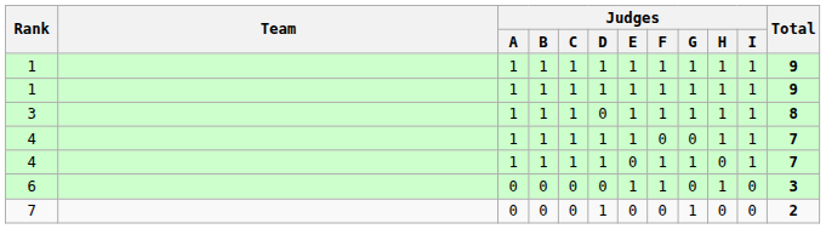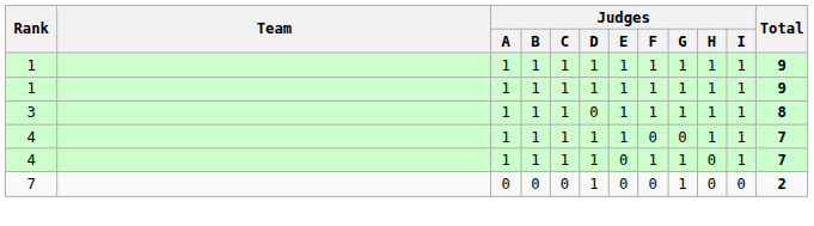 <table class=wikitable style="text-align:center">
 <tr>
 <th rowspan="2" width=40>Rank</th>
 <th rowspan="2" width=380>Team</th>
 <th colspan="9">Judges</th>
 <th rowspan="2" width=40>Total</th>
 </tr>
 <tr>
 <th width=20>A</th>
 <th width=20>B</th>
 <th width=20>C</th>
 <th width=20>D</th>
 <th width=20>E</th>
 <th width=20>F</th>
 <th width=20>G</th>
 <th width=20>H</th>
 <th width=20>I</th>
 </tr>
 <tr bgcolor="ccffcc">
 <td>1</td>
 <td align=left></td>
 <td>1</td>
 <td>1</td>
 <td>1</td>
 <td>1</td>
 <td>1</td>
 <td>1</td>
 <td>1</td>
 <td>1</td>
 <td>1</td>
 <td><strong>9</strong></td>
 </tr>
 <tr bgcolor="ccffcc">
 <td>1</td>
 <td align=left></td>
 <td>1</td>
 <td>1</td>
 <td>1</td>
 <td>1</td>
 <td>1</td>
 <td>1</td>
 <td>1</td>
 <td>1</td>
 <td>1</td>
 <td><strong>9</strong></td>
 </tr>
 <tr bgcolor="ccffcc">
 <td>3</td>
 <td align=left></td>
 <td>1</td>
 <td>1</td>
 <td>1</td>
 <td>0</td>
 <td>1</td>
 <td>1</td>
 <td>1</td>
 <td>1</td>
 <td>1</td>
 <td><strong>8</strong></td>
 </tr>
 <tr bgcolor="ccffcc">
 <td>4</td>
 <td align=left></td>
 <td>1</td>
 <td>1</td>
 <td>1</td>
 <td>1</td>
 <td>1</td>
 <td>0</td>
 <td>0</td>
 <td>1</td>
 <td>1</td>
 <td><strong>7</strong></td>
 </tr>
 <tr bgcolor="ccffcc">
 <td>4</td>
 <td align=left></td>
 <td>1</td>
 <td>1</td>
 <td>1</td>
 <td>1</td>
 <td>0</td>
 <td>1</td>
 <td>1</td>
 <td>0</td>
 <td>1</td>
 <td><strong>7</strong></td>
 </tr>
-<tr bgcolor="ccffcc">
-<td>6</td>
-<td align=left></td>
-<td>0</td>
-<td>0</td>
-<td>0</td>
-<td>0</td>
-<td>1</td>
-<td>1</td>
-<td>0</td>
-<td>1</td>
-<td>0</td>
-<td><strong>3</strong></td>
-</tr>
 <tr>
 <td>7</td>
 <td align=left></td>
 <td>0</td>
 <td>0</td>
 <td>0</td>
 <td>1</td>
 <td>0</td>
 <td>0</td>
 <td>1</td>
 <td>0</td>
 <td>0</td>
 <td><strong>2</strong></td>
 </tr>
 </table>
